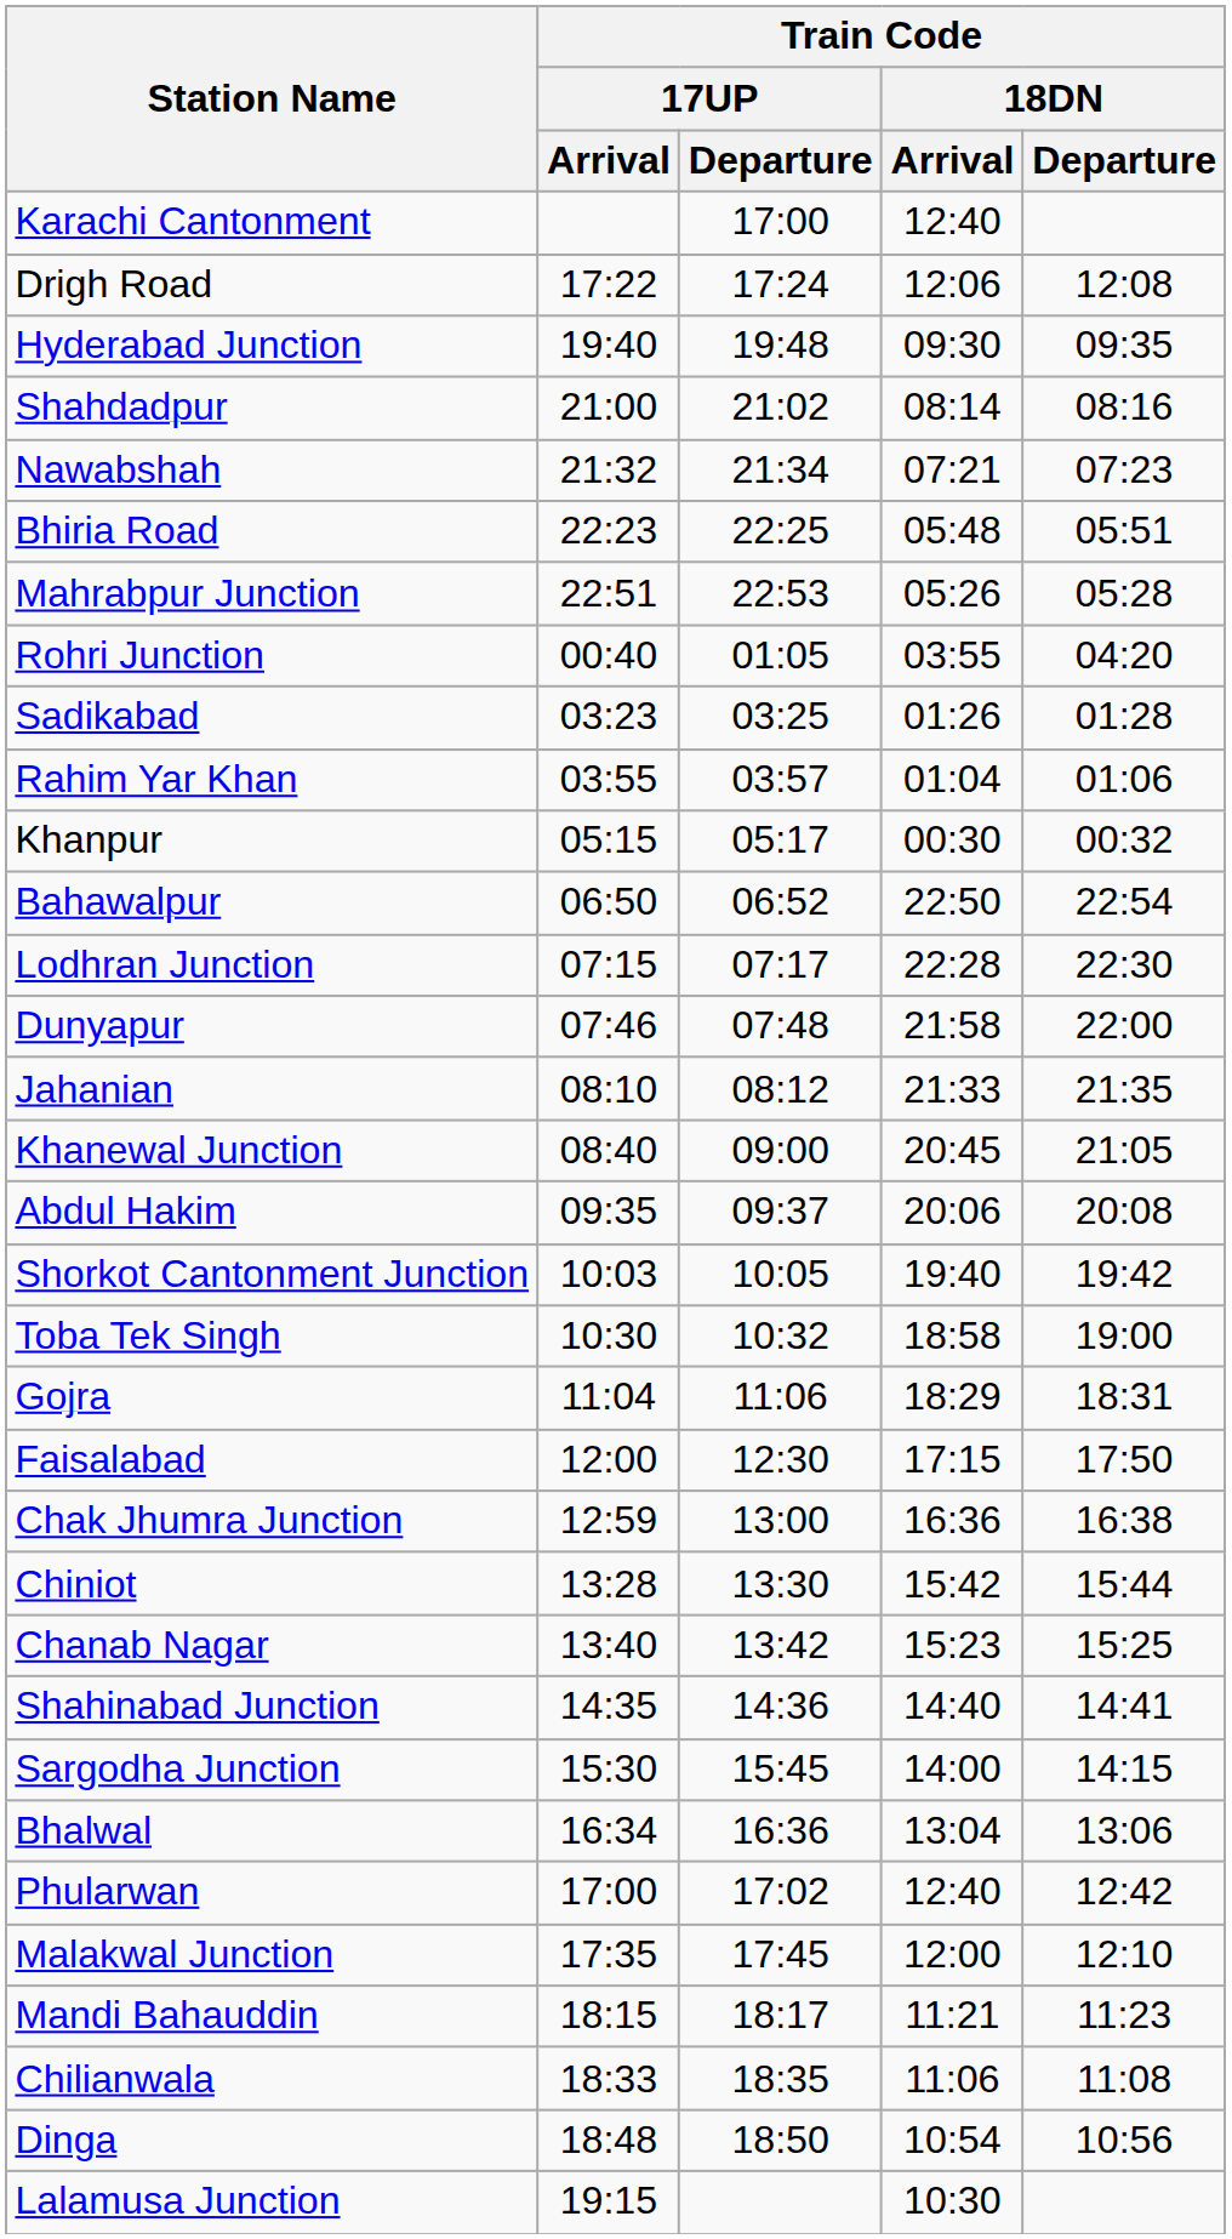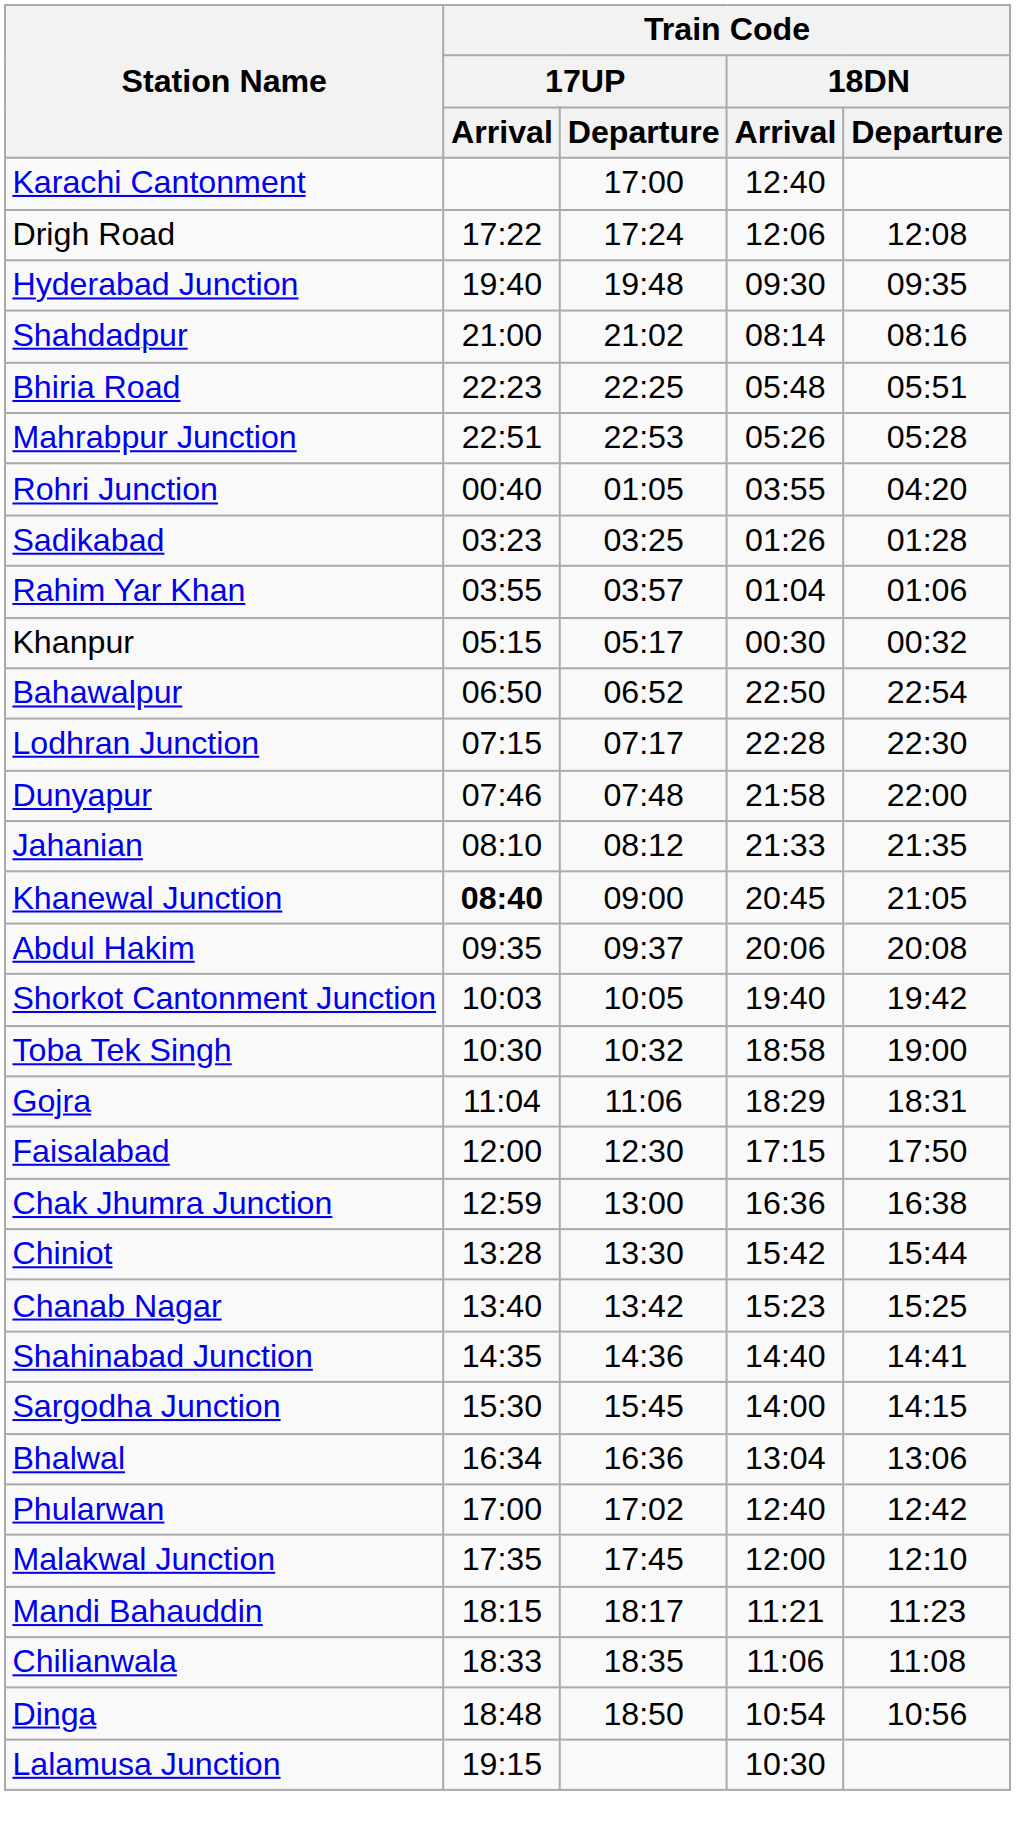 <table class="wikitable" style="text-align:center;">
 <tr>
 <th rowspan=3>Station Name</th>
 <th colspan=4>Train Code</th>
 </tr>
 <tr>
 <th colspan=2>17UP</th>
 <th colspan=2>18DN</th>
 </tr>
 <tr>
 <th>Arrival</th>
 <th>Departure</th>
 <th>Arrival</th>
 <th>Departure</th>
 </tr>
 <tr>
 <td style="text-align:left;"><a href='#'>Karachi Cantonment</a></td>
 <td></td>
 <td>17:00</td>
 <td>12:40</td>
 <td></td>
 </tr>
 <tr>
 <td style="text-align:left;">Drigh Road</td>
 <td>17:22</td>
 <td>17:24</td>
 <td>12:06</td>
 <td>12:08</td>
 </tr>
 <tr>
 <td style="text-align:left;"><a href='#'>Hyderabad Junction</a></td>
 <td>19:40</td>
 <td>19:48</td>
 <td>09:30</td>
 <td>09:35</td>
 </tr>
 <tr>
 <td style="text-align:left;"><a href='#'>Shahdadpur</a></td>
 <td>21:00</td>
 <td>21:02</td>
 <td>08:14</td>
 <td>08:16</td>
-</tr>
-<tr>
-<td style="text-align:left;"><a href='#'>Nawabshah</a></td>
-<td>21:32</td>
-<td>21:34</td>
-<td>07:21</td>
-<td>07:23</td>
 </tr>
 <tr>
 <td style="text-align:left;"><a href='#'>Bhiria Road</a></td>
 <td>22:23</td>
 <td>22:25</td>
 <td>05:48</td>
 <td>05:51</td>
 </tr>
 <tr>
 <td style="text-align:left;"><a href='#'>Mahrabpur Junction</a></td>
 <td>22:51</td>
 <td>22:53</td>
 <td>05:26</td>
 <td>05:28</td>
 </tr>
 <tr>
 <td style="text-align:left;"><a href='#'>Rohri Junction</a></td>
 <td>00:40</td>
 <td>01:05</td>
 <td>03:55</td>
 <td>04:20</td>
 </tr>
 <tr>
 <td style="text-align:left;"><a href='#'>Sadikabad</a></td>
 <td>03:23</td>
 <td>03:25</td>
 <td>01:26</td>
 <td>01:28</td>
 </tr>
 <tr>
 <td style="text-align:left;"><a href='#'>Rahim Yar Khan</a></td>
 <td>03:55</td>
 <td>03:57</td>
 <td>01:04</td>
 <td>01:06</td>
 </tr>
 <tr>
 <td style="text-align:left;">Khanpur</td>
 <td>05:15</td>
 <td>05:17</td>
 <td>00:30</td>
 <td>00:32</td>
 </tr>
 <tr>
 <td style="text-align:left;"><a href='#'>Bahawalpur</a></td>
 <td>06:50</td>
 <td>06:52</td>
 <td>22:50</td>
 <td>22:54</td>
 </tr>
 <tr>
 <td style="text-align:left;"><a href='#'>Lodhran Junction</a></td>
 <td>07:15</td>
 <td>07:17</td>
 <td>22:28</td>
 <td>22:30</td>
 </tr>
 <tr>
 <td style="text-align:left;"><a href='#'>Dunyapur</a></td>
 <td>07:46</td>
 <td>07:48</td>
 <td>21:58</td>
 <td>22:00</td>
 </tr>
 <tr>
 <td style="text-align:left;"><a href='#'>Jahanian</a></td>
 <td>08:10</td>
 <td>08:12</td>
 <td>21:33</td>
 <td>21:35</td>
 </tr>
 <tr>
 <td style="text-align:left;"><a href='#'>Khanewal Junction</a></td>
-<td>08:40</td>
+<td><strong>08:40</strong></td>
 <td>09:00</td>
 <td>20:45</td>
 <td>21:05</td>
 </tr>
 <tr>
 <td style="text-align:left;"><a href='#'>Abdul Hakim</a></td>
 <td>09:35</td>
 <td>09:37</td>
 <td>20:06</td>
 <td>20:08</td>
 </tr>
 <tr>
 <td style="text-align:left;"><a href='#'>Shorkot Cantonment Junction</a></td>
 <td>10:03</td>
 <td>10:05</td>
 <td>19:40</td>
 <td>19:42</td>
 </tr>
 <tr>
 <td style="text-align:left;"><a href='#'>Toba Tek Singh</a></td>
 <td>10:30</td>
 <td>10:32</td>
 <td>18:58</td>
 <td>19:00</td>
 </tr>
 <tr>
 <td style="text-align:left;"><a href='#'>Gojra</a></td>
 <td>11:04</td>
 <td>11:06</td>
 <td>18:29</td>
 <td>18:31</td>
 </tr>
 <tr>
 <td style="text-align:left;"><a href='#'>Faisalabad</a></td>
 <td>12:00</td>
 <td>12:30</td>
 <td>17:15</td>
 <td>17:50</td>
 </tr>
 <tr>
 <td style="text-align:left;"><a href='#'>Chak Jhumra Junction</a></td>
 <td>12:59</td>
 <td>13:00</td>
 <td>16:36</td>
 <td>16:38</td>
 </tr>
 <tr>
 <td style="text-align:left;"><a href='#'>Chiniot</a></td>
 <td>13:28</td>
 <td>13:30</td>
 <td>15:42</td>
 <td>15:44</td>
 </tr>
 <tr>
 <td style="text-align:left;"><a href='#'>Chanab Nagar</a></td>
 <td>13:40</td>
 <td>13:42</td>
 <td>15:23</td>
 <td>15:25</td>
 </tr>
 <tr>
 <td style="text-align:left;"><a href='#'>Shahinabad Junction</a></td>
 <td>14:35</td>
 <td>14:36</td>
 <td>14:40</td>
 <td>14:41</td>
 </tr>
 <tr>
 <td style="text-align:left;"><a href='#'>Sargodha Junction</a></td>
 <td>15:30</td>
 <td>15:45</td>
 <td>14:00</td>
 <td>14:15</td>
 </tr>
 <tr>
 <td style="text-align:left;"><a href='#'>Bhalwal</a></td>
 <td>16:34</td>
 <td>16:36</td>
 <td>13:04</td>
 <td>13:06</td>
 </tr>
 <tr>
 <td style="text-align:left;"><a href='#'>Phularwan</a></td>
 <td>17:00</td>
 <td>17:02</td>
 <td>12:40</td>
 <td>12:42</td>
 </tr>
 <tr>
 <td style="text-align:left;"><a href='#'>Malakwal Junction</a></td>
 <td>17:35</td>
 <td>17:45</td>
 <td>12:00</td>
 <td>12:10</td>
 </tr>
 <tr>
 <td style="text-align:left;"><a href='#'>Mandi Bahauddin</a></td>
 <td>18:15</td>
 <td>18:17</td>
 <td>11:21</td>
 <td>11:23</td>
 </tr>
 <tr>
 <td style="text-align:left;"><a href='#'>Chilianwala</a></td>
 <td>18:33</td>
 <td>18:35</td>
 <td>11:06</td>
 <td>11:08</td>
 </tr>
 <tr>
 <td style="text-align:left;"><a href='#'>Dinga</a></td>
 <td>18:48</td>
 <td>18:50</td>
 <td>10:54</td>
 <td>10:56</td>
 </tr>
 <tr>
 <td style="text-align:left;"><a href='#'>Lalamusa Junction</a></td>
 <td>19:15</td>
 <td></td>
 <td>10:30</td>
 <td></td>
 </tr>
 </table>
